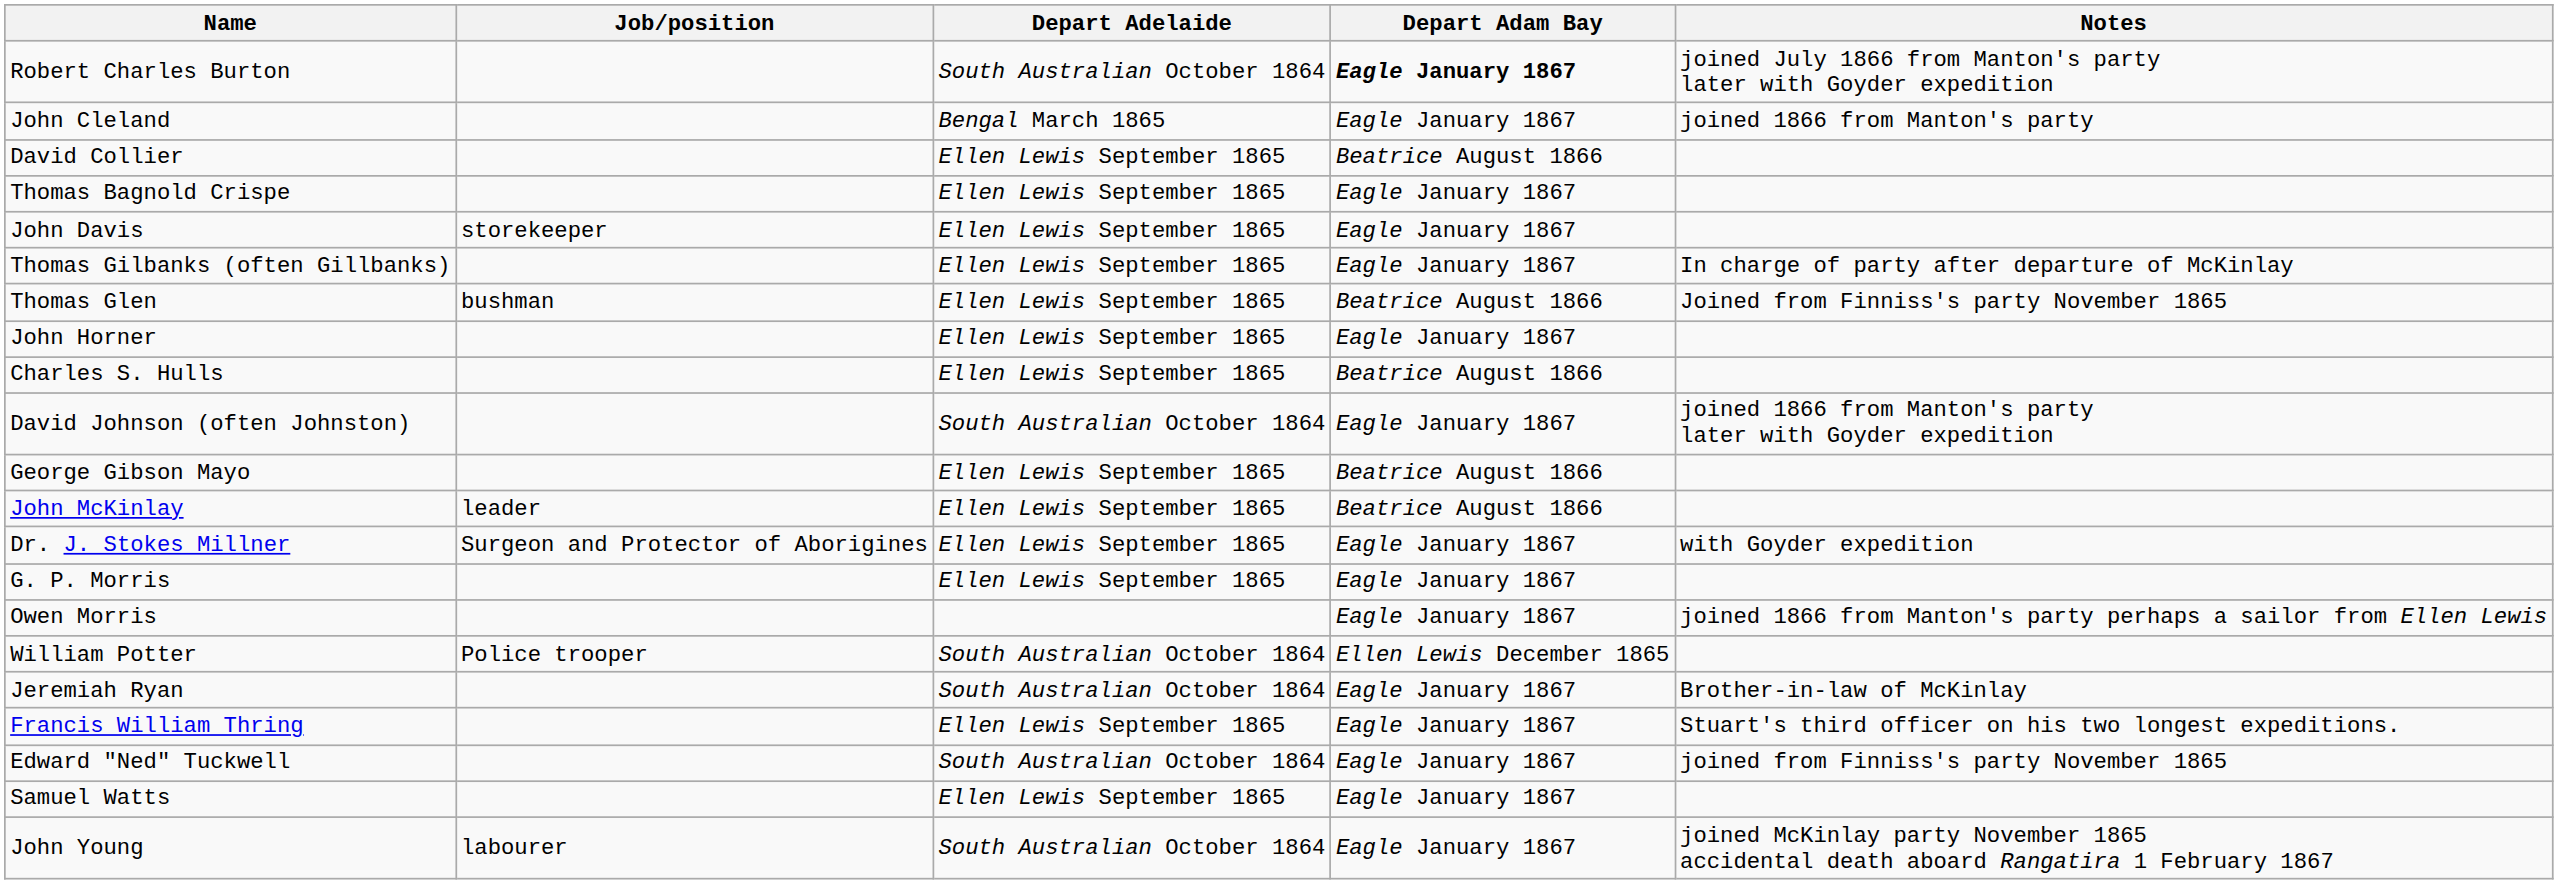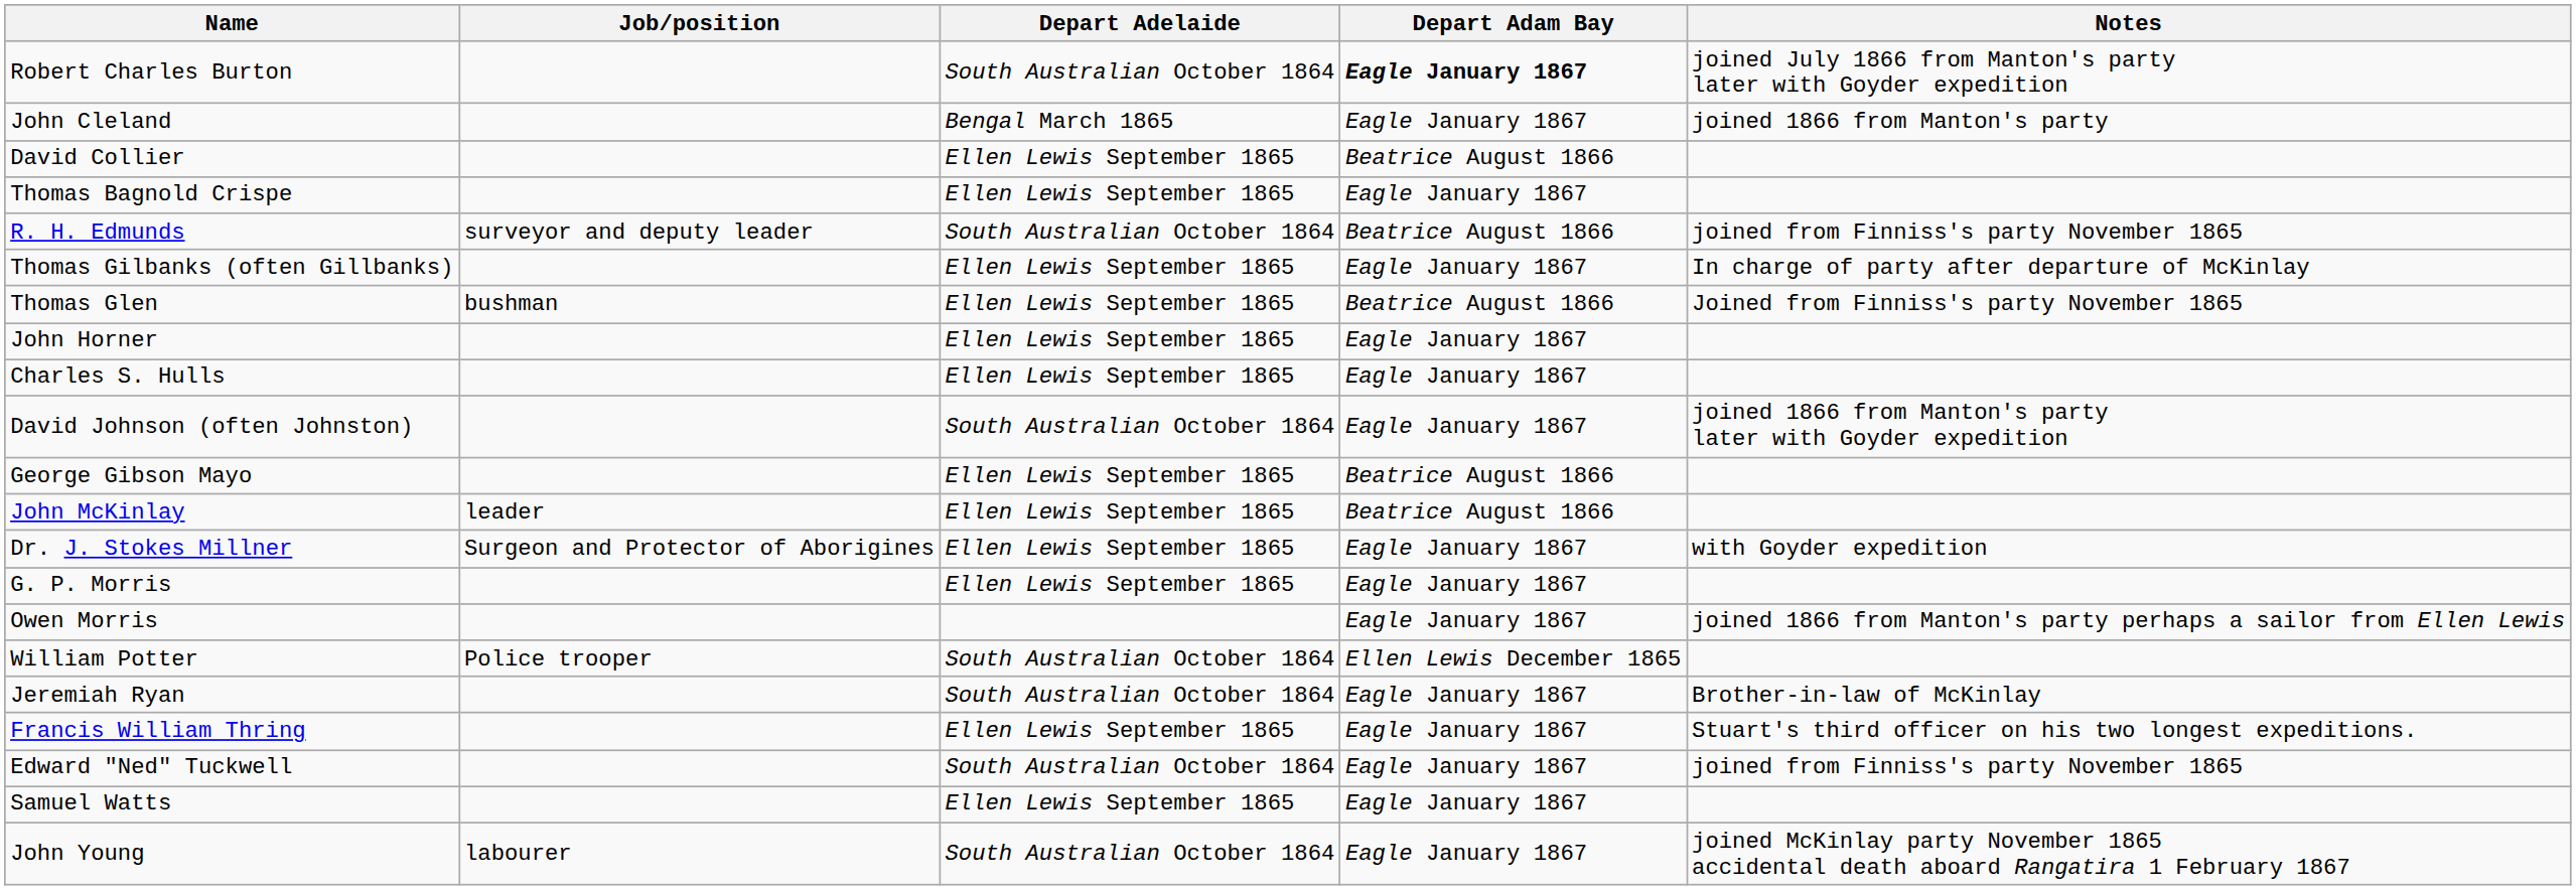 <table class="wikitable">
 <tr>
 <th>Name</th>
 <th>Job/position</th>
 <th>Depart Adelaide</th>
 <th>Depart Adam Bay</th>
 <th>Notes</th>
 </tr>
 <tr>
 <td>Robert Charles Burton</td>
 <td></td>
 <td><em>South Australian</em> October 1864</td>
 <td><strong><em>Eagle</em> January 1867</strong></td>
 <td>joined July 1866 from Manton's party<br>later with Goyder expedition</td>
 </tr>
 <tr>
 <td>John Cleland</td>
 <td></td>
 <td><em>Bengal</em> March 1865</td>
 <td><em>Eagle</em> January 1867</td>
 <td>joined 1866 from Manton's party</td>
 </tr>
 <tr>
 <td>David Collier</td>
 <td></td>
 <td><em>Ellen Lewis</em> September 1865</td>
 <td><em>Beatrice</em> August 1866</td>
 <td></td>
 </tr>
 <tr>
 <td>Thomas Bagnold Crispe</td>
 <td></td>
 <td><em>Ellen Lewis</em> September 1865</td>
 <td><em>Eagle</em> January 1867</td>
 <td></td>
 </tr>
 <tr>
-<td>John Davis</td>
-<td>storekeeper</td>
-<td><em>Ellen Lewis</em> September 1865</td>
-<td><em>Eagle</em> January 1867</td>
-<td></td>
+<td><a href='#'>R. H. Edmunds</a></td>
+<td>surveyor and deputy leader</td>
+<td><em>South Australian</em> October 1864</td>
+<td><em>Beatrice</em> August 1866</td>
+<td>joined from Finniss's party November 1865</td>
 </tr>
 <tr>
 <td>Thomas Gilbanks (often Gillbanks)</td>
 <td></td>
 <td><em>Ellen Lewis</em> September 1865</td>
 <td><em>Eagle</em> January 1867</td>
 <td>In charge of party after departure of McKinlay</td>
 </tr>
 <tr>
 <td>Thomas Glen</td>
 <td>bushman</td>
 <td><em>Ellen Lewis</em> September 1865</td>
 <td><em>Beatrice</em> August 1866</td>
 <td>Joined from Finniss's party November 1865</td>
 </tr>
 <tr>
 <td>John Horner</td>
 <td></td>
 <td><em>Ellen Lewis</em> September 1865</td>
 <td><em>Eagle</em> January 1867</td>
 <td></td>
 </tr>
 <tr>
 <td>Charles S. Hulls</td>
 <td></td>
 <td><em>Ellen Lewis</em> September 1865</td>
-<td><em>Beatrice</em> August 1866</td>
+<td><em>Eagle</em> January 1867</td>
 <td></td>
 </tr>
 <tr>
 <td>David Johnson (often Johnston)</td>
 <td></td>
 <td><em>South Australian</em> October 1864</td>
 <td><em>Eagle</em> January 1867</td>
 <td>joined 1866 from Manton's party<br>later with Goyder expedition</td>
 </tr>
 <tr>
 <td>George Gibson Mayo</td>
 <td></td>
 <td><em>Ellen Lewis</em> September 1865</td>
 <td><em>Beatrice</em> August 1866</td>
 <td></td>
 </tr>
 <tr>
 <td><a href='#'>John McKinlay</a></td>
 <td>leader</td>
 <td><em>Ellen Lewis</em> September 1865</td>
 <td><em>Beatrice</em> August 1866</td>
 <td></td>
 </tr>
 <tr>
 <td>Dr. <a href='#'>J. Stokes Millner</a></td>
 <td>Surgeon and Protector of Aborigines</td>
 <td><em>Ellen Lewis</em> September 1865</td>
 <td><em>Eagle</em> January 1867</td>
 <td>with Goyder expedition</td>
 </tr>
 <tr>
 <td>G. P. Morris</td>
 <td></td>
 <td><em>Ellen Lewis</em> September 1865</td>
 <td><em>Eagle</em> January 1867</td>
 <td></td>
 </tr>
 <tr>
 <td>Owen Morris</td>
 <td></td>
 <td></td>
 <td><em>Eagle</em> January 1867</td>
 <td>joined 1866 from Manton's party perhaps a sailor from <em>Ellen Lewis</em></td>
 </tr>
 <tr>
 <td>William Potter</td>
 <td>Police trooper</td>
 <td><em>South Australian</em> October 1864</td>
 <td><em>Ellen Lewis</em> December 1865</td>
 <td></td>
 </tr>
 <tr>
 <td>Jeremiah Ryan</td>
 <td></td>
 <td><em>South Australian</em> October 1864</td>
 <td><em>Eagle</em> January 1867</td>
 <td>Brother-in-law of McKinlay</td>
 </tr>
 <tr>
 <td><a href='#'>Francis William Thring</a></td>
 <td></td>
 <td><em>Ellen Lewis</em> September 1865</td>
 <td><em>Eagle</em> January 1867</td>
 <td>Stuart's third officer on his two longest expeditions.</td>
 </tr>
 <tr>
 <td>Edward "Ned" Tuckwell</td>
 <td></td>
 <td><em>South Australian</em> October 1864</td>
 <td><em>Eagle</em> January 1867</td>
 <td>joined from Finniss's party November 1865</td>
 </tr>
 <tr>
 <td>Samuel Watts</td>
 <td></td>
 <td><em>Ellen Lewis</em> September 1865</td>
 <td><em>Eagle</em> January 1867</td>
 <td></td>
 </tr>
 <tr>
 <td>John Young</td>
 <td>labourer</td>
 <td><em>South Australian</em> October 1864</td>
 <td><em>Eagle</em> January 1867</td>
 <td>joined McKinlay party November 1865<br>accidental death aboard <em>Rangatira</em> 1 February 1867</td>
 </tr>
 </table>
